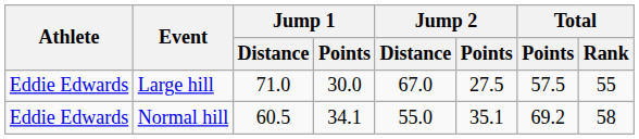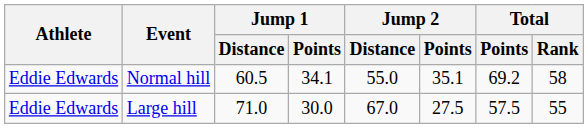 <table class="wikitable" style="font-size:90%">
 <tr>
 <th rowspan="2">Athlete</th>
 <th rowspan="2">Event</th>
 <th colspan="2">Jump 1</th>
 <th colspan="2">Jump 2</th>
 <th colspan="2">Total</th>
 </tr>
 <tr>
 <th>Distance</th>
 <th>Points</th>
 <th>Distance</th>
 <th>Points</th>
 <th>Points</th>
 <th>Rank</th>
 </tr>
 <tr>
 <td><a href='#'>Eddie Edwards</a></td>
+<td><a href='#'>Normal hill</a></td>
+<td align="center">60.5</td>
+<td align="center">34.1</td>
+<td align="center">55.0</td>
+<td align="center">35.1</td>
+<td align="center">69.2</td>
+<td align="center">58</td>
+</tr>
+<tr>
+<td><a href='#'>Eddie Edwards</a></td>
 <td><a href='#'>Large hill</a></td>
 <td align="center">71.0</td>
 <td align="center">30.0</td>
 <td align="center">67.0</td>
 <td align="center">27.5</td>
 <td align="center">57.5</td>
 <td align="center">55</td>
 </tr>
-<tr>
-<td><a href='#'>Eddie Edwards</a></td>
-<td><a href='#'>Normal hill</a></td>
-<td align="center">60.5</td>
-<td align="center">34.1</td>
-<td align="center">55.0</td>
-<td align="center">35.1</td>
-<td align="center">69.2</td>
-<td align="center">58</td>
-</tr>
 </table>
